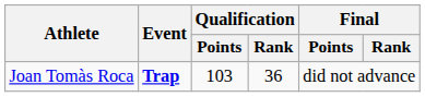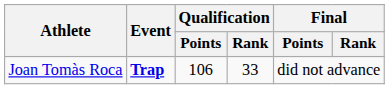 <table class="wikitable" style="font-size:90%">
 <tr>
 <th rowspan="2">Athlete</th>
 <th rowspan="2">Event</th>
 <th colspan=2>Qualification</th>
 <th colspan=2>Final</th>
 </tr>
 <tr style="font-size:95%">
 <th>Points</th>
 <th>Rank</th>
 <th>Points</th>
 <th>Rank</th>
 </tr>
 <tr align=center>
 <td align=left><a href='#'>Joan Tomàs Roca</a></td>
 <td align=left><strong><a href='#'>Trap</a></strong></td>
-<td>103</td>
-<td>36</td>
+<td>106</td>
+<td>33</td>
 <td colspan=2>did not advance</td>
 </tr>
 </table>
